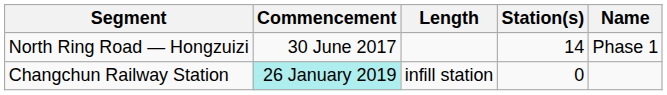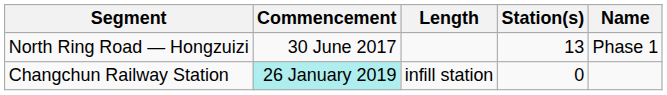 <table class="wikitable" style="border-collapse: collapse; text-align: right;">
 <tr>
 <th>Segment</th>
 <th>Commencement</th>
 <th>Length</th>
 <th>Station(s)</th>
 <th>Name</th>
 </tr>
 <tr>
 <td style="text-align: left;">North Ring Road — Hongzuizi</td>
 <td>30 June 2017</td>
 <td></td>
-<td>14</td>
+<td>13</td>
 <td style="text-align: left;">Phase 1</td>
 </tr>
 <tr>
 <td style="text-align: left;">Changchun Railway Station</td>
 <td style="background: paleturquoise;">26 January 2019</td>
 <td>infill station</td>
 <td>0</td>
 <td style="text-align: left;"></td>
 </tr>
 </table>
